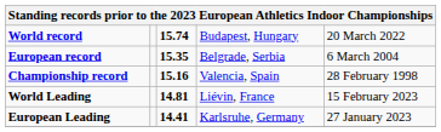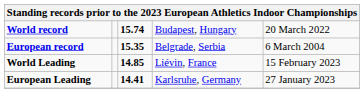 <table class="wikitable">
 <tr>
 <th colspan="5">Standing records prior to the 2023 European Athletics Indoor Championships</th>
 </tr>
 <tr>
 <td><strong><a href='#'>World record</a></strong></td>
 <td></td>
 <td><strong>15.74</strong></td>
 <td><a href='#'>Budapest</a>, <a href='#'>Hungary</a></td>
 <td>20 March 2022</td>
 </tr>
 <tr>
 <td><strong><a href='#'>European record</a></strong></td>
 <td></td>
 <td><strong>15.35</strong></td>
 <td><a href='#'>Belgrade</a>, <a href='#'>Serbia</a></td>
 <td>6 March 2004</td>
 </tr>
 <tr>
-<td><strong><a href='#'>Championship record</a></strong></td>
-<td></td>
-<td><strong>15.16</strong></td>
-<td><a href='#'>Valencia</a>, <a href='#'>Spain</a></td>
-<td>28 February 1998</td>
-</tr>
-<tr>
 <td><strong>World Leading</strong></td>
 <td></td>
-<td><strong>14.81</strong></td>
+<td><strong>14.85</strong></td>
 <td><a href='#'>Liévin</a>, <a href='#'>France</a></td>
 <td>15 February 2023</td>
 </tr>
 <tr>
 <td><strong>European Leading</strong></td>
 <td></td>
 <td><strong>14.41</strong></td>
 <td><a href='#'>Karlsruhe</a>, <a href='#'>Germany</a></td>
 <td>27 January 2023</td>
 </tr>
 <tr>
 </tr>
 </table>
